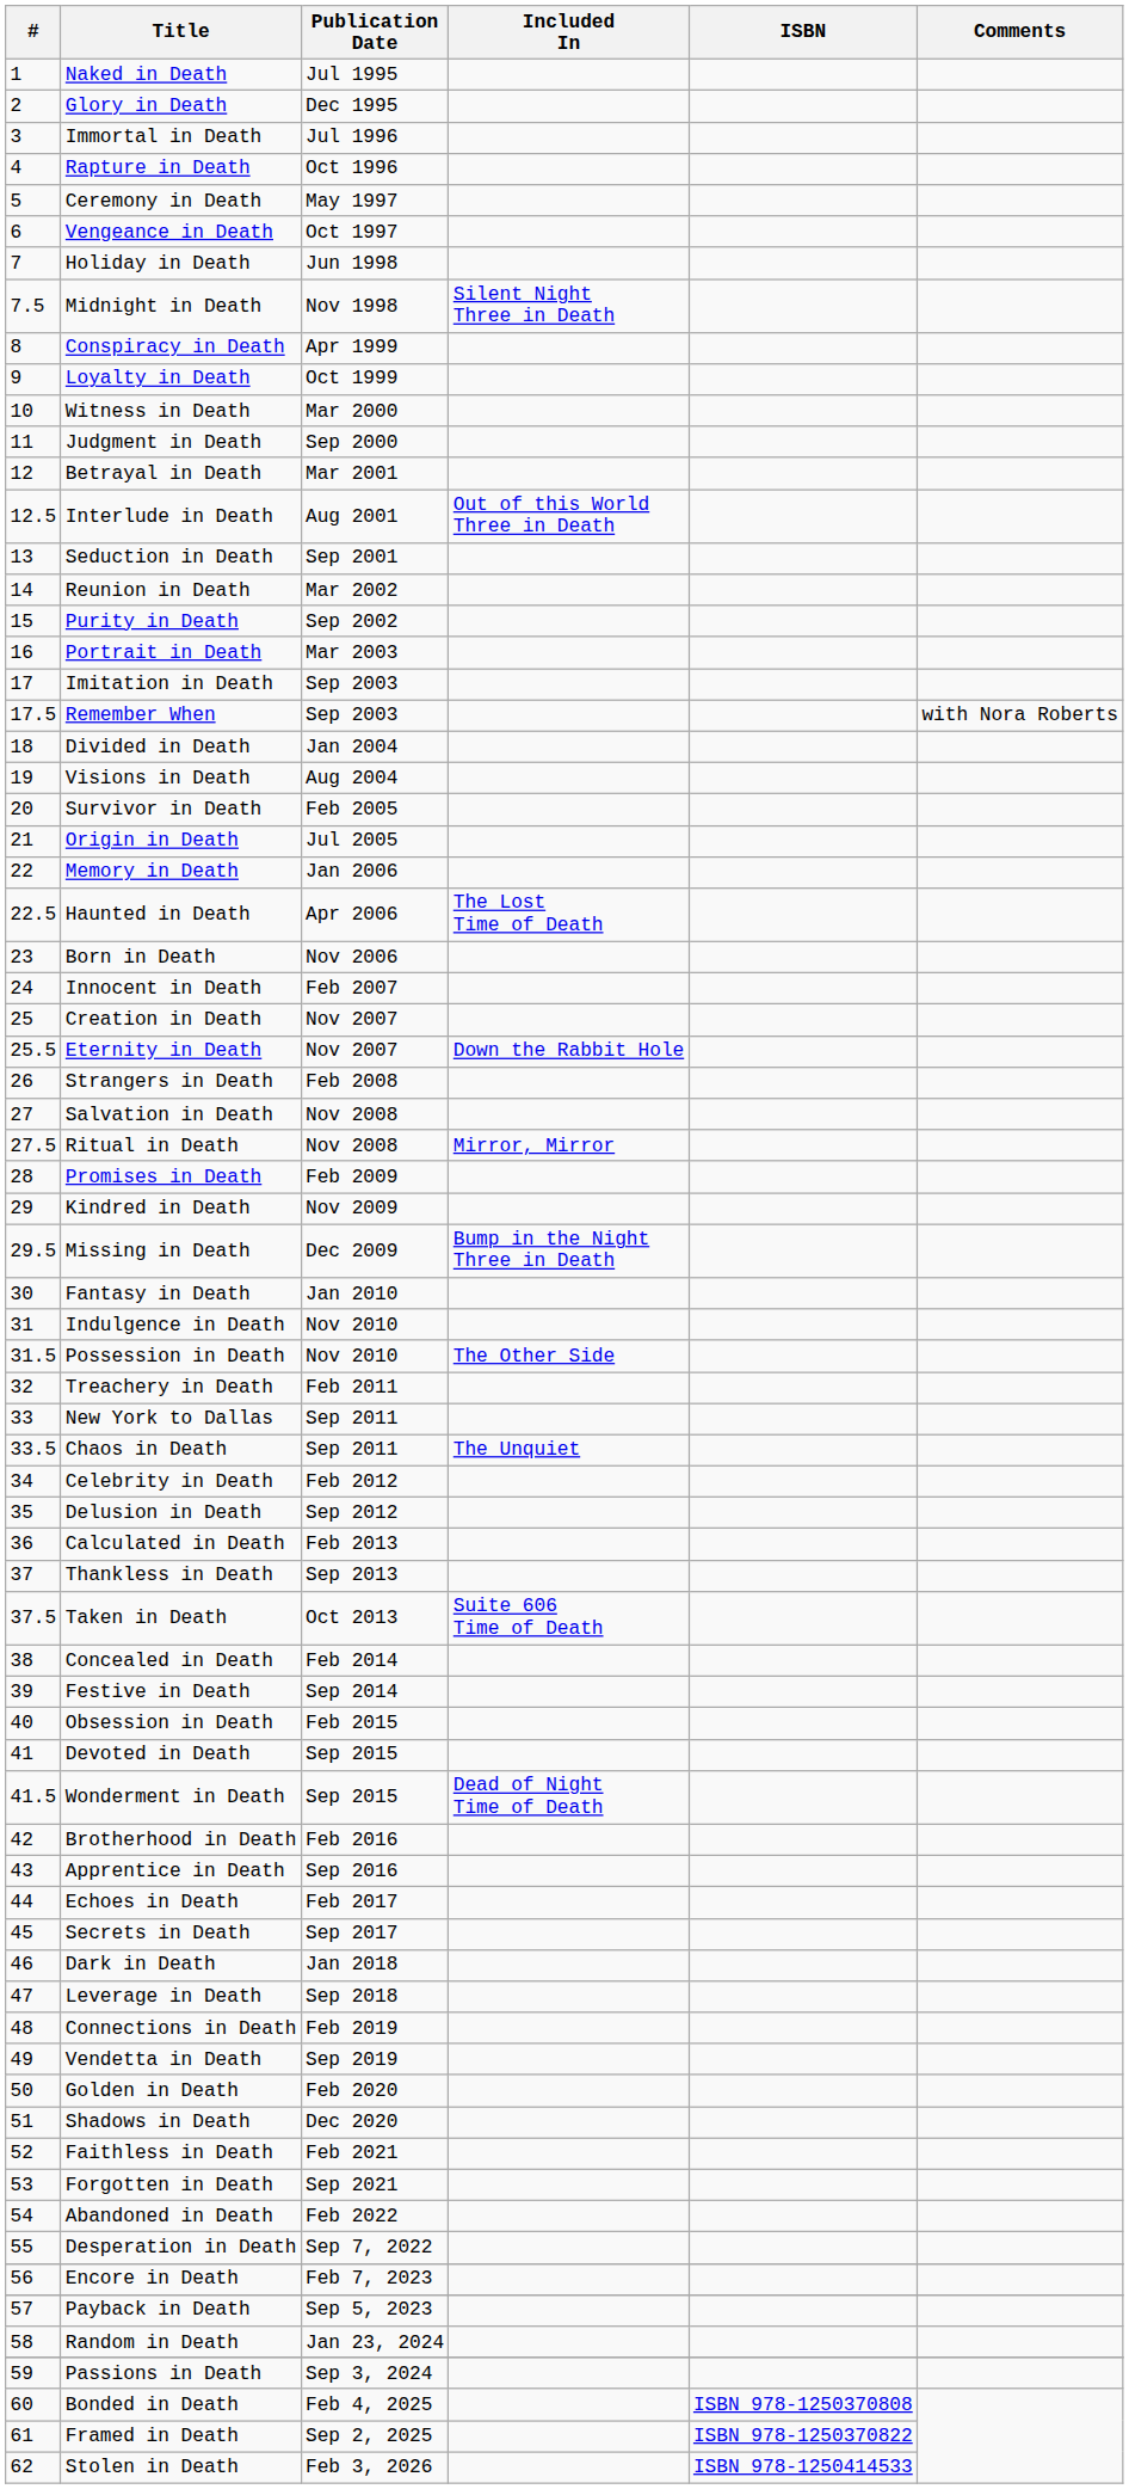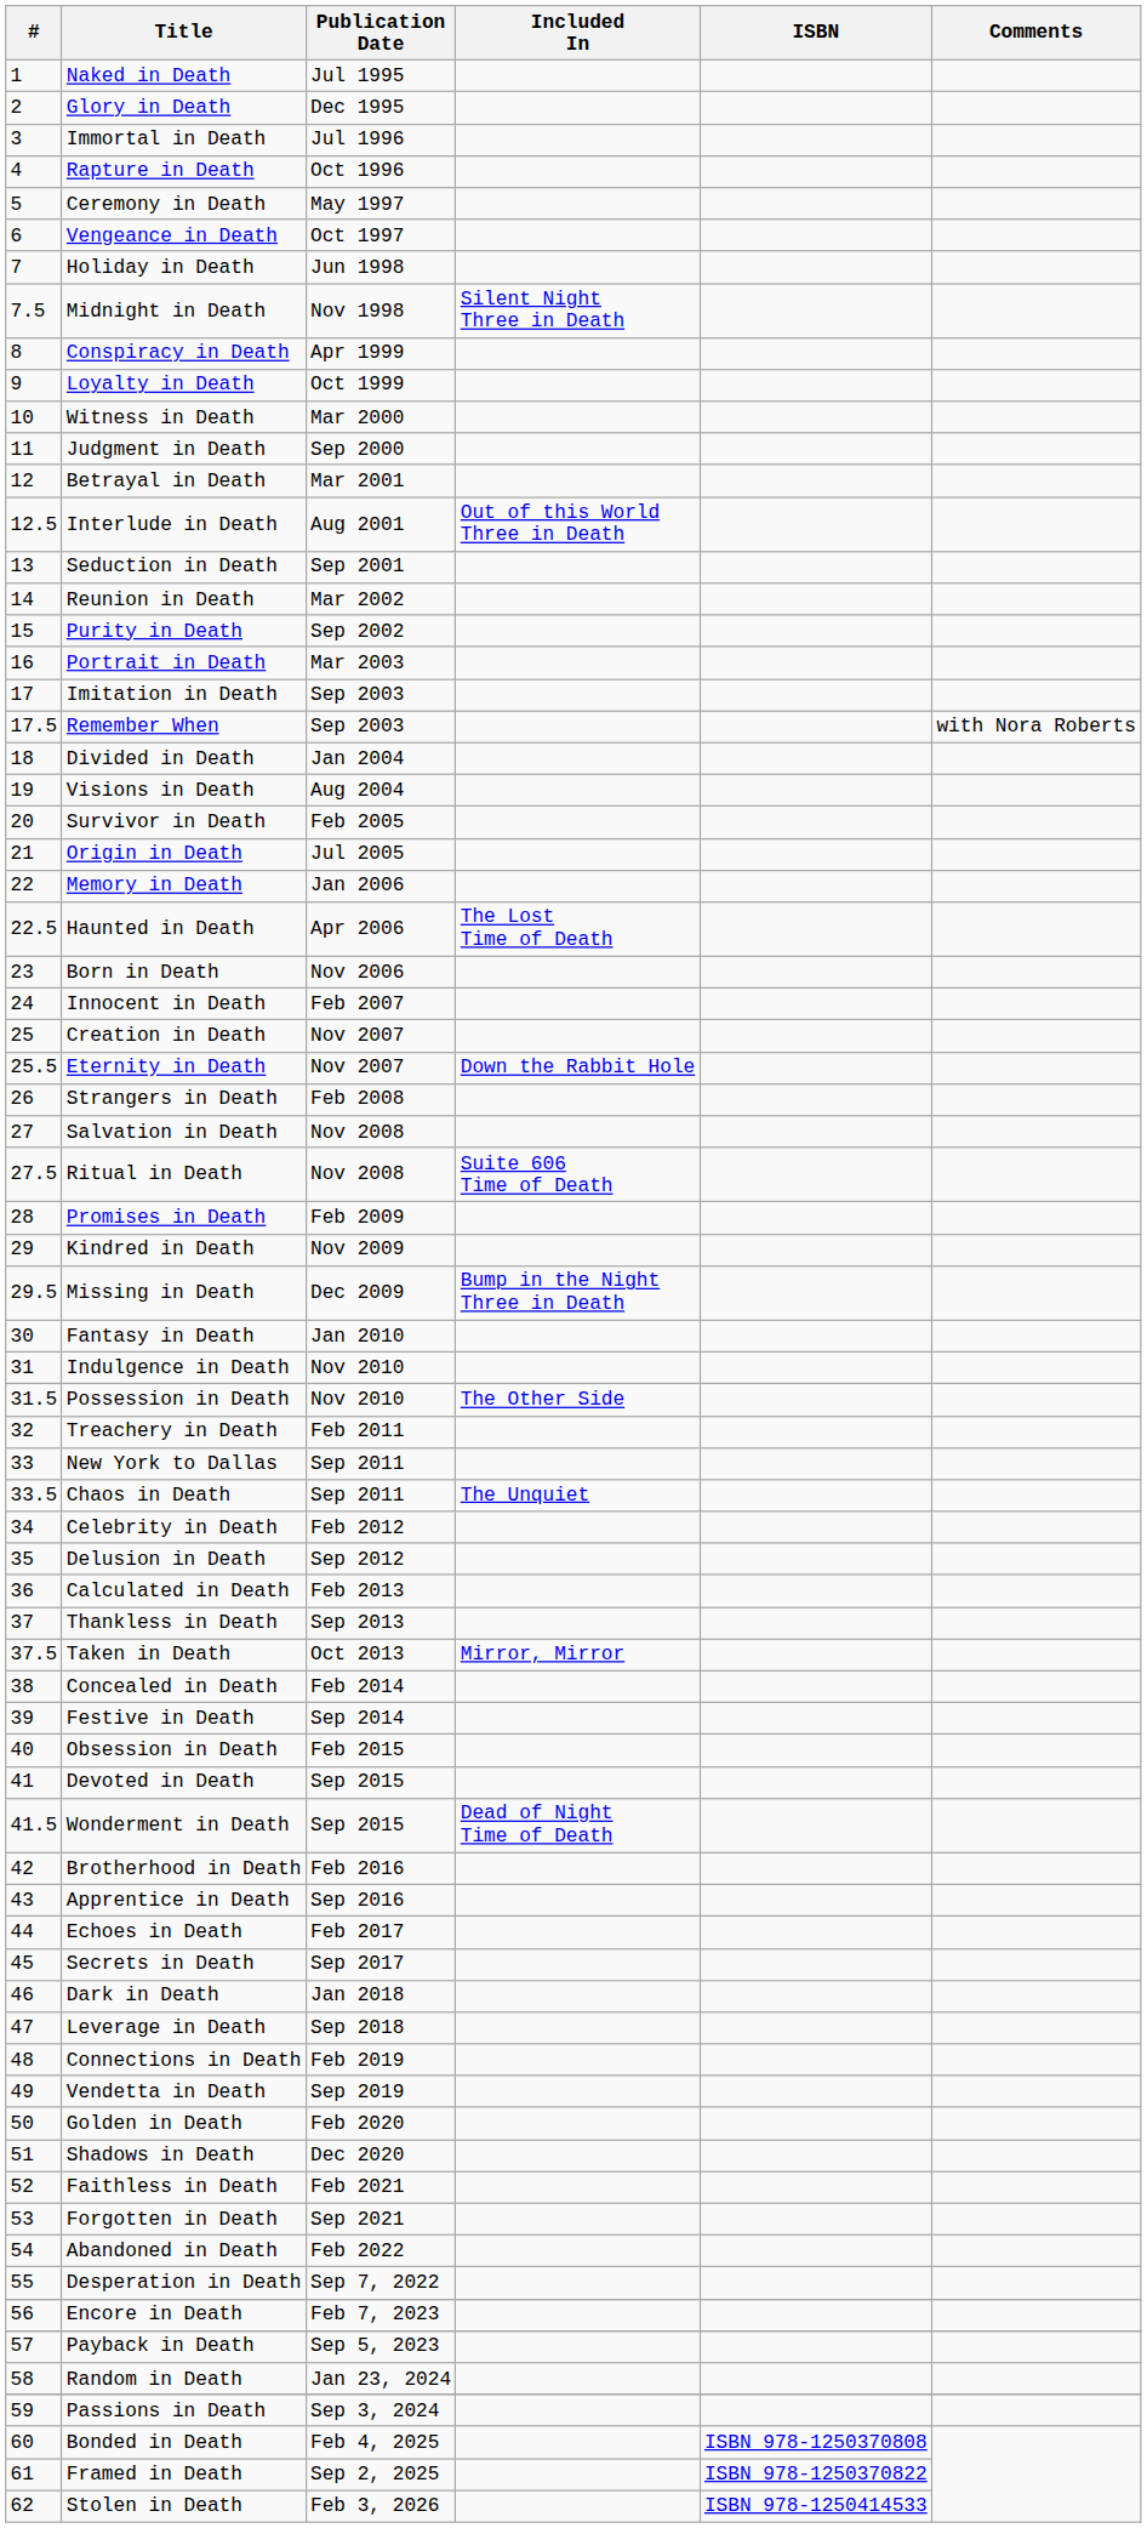 <table class="wikitable">
 <tr>
 <th>#</th>
 <th>Title</th>
 <th>Publication<br>Date</th>
 <th>Included<br>In</th>
 <th>ISBN</th>
 <th>Comments</th>
 </tr>
 <tr>
 <td>1</td>
 <td><a href='#'>Naked in Death</a></td>
 <td>Jul 1995</td>
 <td></td>
 <td></td>
 <td></td>
 </tr>
 <tr>
 <td>2</td>
 <td><a href='#'>Glory in Death</a></td>
 <td>Dec 1995</td>
 <td></td>
 <td></td>
 <td></td>
 </tr>
 <tr>
 <td>3</td>
 <td>Immortal in Death</td>
 <td>Jul 1996</td>
 <td></td>
 <td></td>
 <td></td>
 </tr>
 <tr>
 <td>4</td>
 <td><a href='#'>Rapture in Death</a></td>
 <td>Oct 1996</td>
 <td></td>
 <td></td>
 <td></td>
 </tr>
 <tr>
 <td>5</td>
 <td>Ceremony in Death</td>
 <td>May 1997</td>
 <td></td>
 <td></td>
 <td></td>
 </tr>
 <tr>
 <td>6</td>
 <td><a href='#'>Vengeance in Death</a></td>
 <td>Oct 1997</td>
 <td></td>
 <td></td>
 <td></td>
 </tr>
 <tr>
 <td>7</td>
 <td>Holiday in Death</td>
 <td>Jun 1998</td>
 <td></td>
 <td></td>
 <td></td>
 </tr>
 <tr>
 <td>7.5</td>
 <td>Midnight in Death</td>
 <td>Nov 1998</td>
 <td><a href='#'>Silent Night</a><br><a href='#'>Three in Death</a></td>
 <td></td>
 <td></td>
 </tr>
 <tr>
 <td>8</td>
 <td><a href='#'>Conspiracy in Death</a></td>
 <td>Apr 1999</td>
 <td></td>
 <td></td>
 <td></td>
 </tr>
 <tr>
 <td>9</td>
 <td><a href='#'>Loyalty in Death</a></td>
 <td>Oct 1999</td>
 <td></td>
 <td></td>
 <td></td>
 </tr>
 <tr>
 <td>10</td>
 <td>Witness in Death</td>
 <td>Mar 2000</td>
 <td></td>
 <td></td>
 <td></td>
 </tr>
 <tr>
 <td>11</td>
 <td>Judgment in Death</td>
 <td>Sep 2000</td>
 <td></td>
 <td></td>
 <td></td>
 </tr>
 <tr>
 <td>12</td>
 <td>Betrayal in Death</td>
 <td>Mar 2001</td>
 <td></td>
 <td></td>
 <td></td>
 </tr>
 <tr>
 <td>12.5</td>
 <td>Interlude in Death</td>
 <td>Aug 2001</td>
 <td><a href='#'>Out of this World</a><br><a href='#'>Three in Death</a></td>
 <td></td>
 <td></td>
 </tr>
 <tr>
 <td>13</td>
 <td>Seduction in Death</td>
 <td>Sep 2001</td>
 <td></td>
 <td></td>
 <td></td>
 </tr>
 <tr>
 <td>14</td>
 <td>Reunion in Death</td>
 <td>Mar 2002</td>
 <td></td>
 <td></td>
 <td></td>
 </tr>
 <tr>
 <td>15</td>
 <td><a href='#'>Purity in Death</a></td>
 <td>Sep 2002</td>
 <td></td>
 <td></td>
 <td></td>
 </tr>
 <tr>
 <td>16</td>
 <td><a href='#'>Portrait in Death</a></td>
 <td>Mar 2003</td>
 <td></td>
 <td></td>
 <td></td>
 </tr>
 <tr>
 <td>17</td>
 <td>Imitation in Death</td>
 <td>Sep 2003</td>
 <td></td>
 <td></td>
 <td></td>
 </tr>
 <tr>
 <td>17.5</td>
 <td><a href='#'>Remember When</a></td>
 <td>Sep 2003</td>
 <td></td>
 <td></td>
 <td>with Nora Roberts</td>
 </tr>
 <tr>
 <td>18</td>
 <td>Divided in Death</td>
 <td>Jan 2004</td>
 <td></td>
 <td></td>
 <td></td>
 </tr>
 <tr>
 <td>19</td>
 <td>Visions in Death</td>
 <td>Aug 2004</td>
 <td></td>
 <td></td>
 <td></td>
 </tr>
 <tr>
 <td>20</td>
 <td>Survivor in Death</td>
 <td>Feb 2005</td>
 <td></td>
 <td></td>
 <td></td>
 </tr>
 <tr>
 <td>21</td>
 <td><a href='#'>Origin in Death</a></td>
 <td>Jul 2005</td>
 <td></td>
 <td></td>
 <td></td>
 </tr>
 <tr>
 <td>22</td>
 <td><a href='#'>Memory in Death</a></td>
 <td>Jan 2006</td>
 <td></td>
 <td></td>
 <td></td>
 </tr>
 <tr>
 <td>22.5</td>
 <td>Haunted in Death</td>
 <td>Apr 2006</td>
 <td><a href='#'>The Lost</a><br><a href='#'>Time of Death</a></td>
 <td></td>
 <td></td>
 </tr>
 <tr>
 <td>23</td>
 <td>Born in Death</td>
 <td>Nov 2006</td>
 <td></td>
 <td></td>
 <td></td>
 </tr>
 <tr>
 <td>24</td>
 <td>Innocent in Death</td>
 <td>Feb 2007</td>
 <td></td>
 <td></td>
 <td></td>
 </tr>
 <tr>
 <td>25</td>
 <td>Creation in Death</td>
 <td>Nov 2007</td>
 <td></td>
 <td></td>
 <td></td>
 </tr>
 <tr>
 <td>25.5</td>
 <td><a href='#'>Eternity in Death</a></td>
 <td>Nov 2007</td>
 <td><a href='#'>Down the Rabbit Hole</a></td>
 <td></td>
 <td></td>
 </tr>
 <tr>
 <td>26</td>
 <td>Strangers in Death</td>
 <td>Feb 2008</td>
 <td></td>
 <td></td>
 <td></td>
 </tr>
 <tr>
 <td>27</td>
 <td>Salvation in Death</td>
 <td>Nov 2008</td>
 <td></td>
 <td></td>
 <td></td>
 </tr>
 <tr>
 <td>27.5</td>
 <td>Ritual in Death</td>
 <td>Nov 2008</td>
-<td><a href='#'>Mirror, Mirror</a></td>
+<td><a href='#'>Suite 606</a><br><a href='#'>Time of Death</a></td>
 <td></td>
 <td></td>
 </tr>
 <tr>
 <td>28</td>
 <td><a href='#'>Promises in Death</a></td>
 <td>Feb 2009</td>
 <td></td>
 <td></td>
 <td></td>
 </tr>
 <tr>
 <td>29</td>
 <td>Kindred in Death</td>
 <td>Nov 2009</td>
 <td></td>
 <td></td>
 <td></td>
 </tr>
 <tr>
 <td>29.5</td>
 <td>Missing in Death</td>
 <td>Dec 2009</td>
 <td><a href='#'>Bump in the Night</a><br><a href='#'>Three in Death</a></td>
 <td></td>
 <td></td>
 </tr>
 <tr>
 <td>30</td>
 <td>Fantasy in Death</td>
 <td>Jan 2010</td>
 <td></td>
 <td></td>
 <td></td>
 </tr>
 <tr>
 <td>31</td>
 <td>Indulgence in Death</td>
 <td>Nov 2010</td>
 <td></td>
 <td></td>
 <td></td>
 </tr>
 <tr>
 <td>31.5</td>
 <td>Possession in Death</td>
 <td>Nov 2010</td>
 <td><a href='#'>The Other Side</a></td>
 <td></td>
 <td></td>
 </tr>
 <tr>
 <td>32</td>
 <td>Treachery in Death</td>
 <td>Feb 2011</td>
 <td></td>
 <td></td>
 <td></td>
 </tr>
 <tr>
 <td>33</td>
 <td>New York to Dallas</td>
 <td>Sep 2011</td>
 <td></td>
 <td></td>
 <td></td>
 </tr>
 <tr>
 <td>33.5</td>
 <td>Chaos in Death</td>
 <td>Sep 2011</td>
 <td><a href='#'>The Unquiet</a></td>
 <td></td>
 <td></td>
 </tr>
 <tr>
 <td>34</td>
 <td>Celebrity in Death</td>
 <td>Feb 2012</td>
 <td></td>
 <td></td>
 <td></td>
 </tr>
 <tr>
 <td>35</td>
 <td>Delusion in Death</td>
 <td>Sep 2012</td>
 <td></td>
 <td></td>
 <td></td>
 </tr>
 <tr>
 <td>36</td>
 <td>Calculated in Death</td>
 <td>Feb 2013</td>
 <td></td>
 <td></td>
 <td></td>
 </tr>
 <tr>
 <td>37</td>
 <td>Thankless in Death</td>
 <td>Sep 2013</td>
 <td></td>
 <td></td>
 <td></td>
 </tr>
 <tr>
 <td>37.5</td>
 <td>Taken in Death</td>
 <td>Oct 2013</td>
-<td><a href='#'>Suite 606</a><br><a href='#'>Time of Death</a></td>
+<td><a href='#'>Mirror, Mirror</a></td>
 <td></td>
 <td></td>
 </tr>
 <tr>
 <td>38</td>
 <td>Concealed in Death</td>
 <td>Feb 2014</td>
 <td></td>
 <td></td>
 <td></td>
 </tr>
 <tr>
 <td>39</td>
 <td>Festive in Death</td>
 <td>Sep 2014</td>
 <td></td>
 <td></td>
 <td></td>
 </tr>
 <tr>
 <td>40</td>
 <td>Obsession in Death</td>
 <td>Feb 2015</td>
 <td></td>
 <td></td>
 <td></td>
 </tr>
 <tr>
 <td>41</td>
 <td>Devoted in Death</td>
 <td>Sep 2015</td>
 <td></td>
 <td></td>
 <td></td>
 </tr>
 <tr>
 <td>41.5</td>
 <td>Wonderment in Death</td>
 <td>Sep 2015</td>
 <td><a href='#'>Dead of Night</a><br><a href='#'>Time of Death</a></td>
 <td></td>
 <td></td>
 </tr>
 <tr>
 <td>42</td>
 <td>Brotherhood in Death</td>
 <td>Feb 2016</td>
 <td></td>
 <td></td>
 <td></td>
 </tr>
 <tr>
 <td>43</td>
 <td>Apprentice in Death</td>
 <td>Sep 2016</td>
 <td></td>
 <td></td>
 <td></td>
 </tr>
 <tr>
 <td>44</td>
 <td>Echoes in Death</td>
 <td>Feb 2017</td>
 <td></td>
 <td></td>
 <td></td>
 </tr>
 <tr>
 <td>45</td>
 <td>Secrets in Death</td>
 <td>Sep 2017</td>
 <td></td>
 <td></td>
 <td></td>
 </tr>
 <tr>
 <td>46</td>
 <td>Dark in Death</td>
 <td>Jan 2018</td>
 <td></td>
 <td></td>
 <td></td>
 </tr>
 <tr>
 <td>47</td>
 <td>Leverage in Death</td>
 <td>Sep 2018</td>
 <td></td>
 <td></td>
 <td></td>
 </tr>
 <tr>
 <td>48</td>
 <td>Connections in Death</td>
 <td>Feb 2019</td>
 <td></td>
 <td></td>
 <td></td>
 </tr>
 <tr>
 <td>49</td>
 <td>Vendetta in Death</td>
 <td>Sep 2019</td>
 <td></td>
 <td></td>
 <td></td>
 </tr>
 <tr>
 <td>50</td>
 <td>Golden in Death</td>
 <td>Feb 2020</td>
 <td></td>
 <td></td>
 <td></td>
 </tr>
 <tr>
 <td>51</td>
 <td>Shadows in Death</td>
 <td>Dec 2020</td>
 <td></td>
 <td></td>
 <td></td>
 </tr>
 <tr>
 <td>52</td>
 <td>Faithless in Death</td>
 <td>Feb 2021</td>
 <td></td>
 <td></td>
 </tr>
 <tr>
 <td>53</td>
 <td>Forgotten in Death</td>
 <td>Sep 2021</td>
 <td></td>
 <td></td>
 <td></td>
 </tr>
 <tr>
 <td>54</td>
 <td>Abandoned in Death</td>
 <td>Feb 2022</td>
 <td></td>
 <td></td>
 <td></td>
 </tr>
 <tr>
 <td>55</td>
 <td>Desperation in Death</td>
 <td>Sep 7, 2022</td>
 <td></td>
 <td></td>
 <td></td>
 </tr>
 <tr>
 </tr>
 <tr>
 <td>56</td>
 <td>Encore in Death</td>
 <td>Feb 7, 2023</td>
 <td></td>
 <td></td>
 <td></td>
 </tr>
 <tr>
 </tr>
 <tr>
 <td>57</td>
 <td>Payback in Death</td>
 <td>Sep 5, 2023</td>
 <td></td>
 <td></td>
 <td></td>
 </tr>
 <tr>
 <td>58</td>
 <td>Random in Death</td>
 <td>Jan 23, 2024</td>
 <td></td>
 <td></td>
 <td></td>
 </tr>
 <tr>
 </tr>
 <tr>
 <td>59</td>
 <td>Passions in Death</td>
 <td>Sep 3, 2024</td>
 <td></td>
 <td></td>
 <td></td>
 </tr>
 <tr>
 <td>60</td>
 <td>Bonded in Death</td>
 <td>Feb 4, 2025</td>
 <td></td>
 <td><a href='#'>ISBN 978-1250370808</a></td>
 </tr>
 <tr>
 <td>61</td>
 <td>Framed in Death</td>
 <td>Sep 2, 2025</td>
 <td></td>
 <td><a href='#'>ISBN 978-1250370822</a></td>
 </tr>
 <tr>
 <td>62</td>
 <td>Stolen in Death</td>
 <td>Feb 3, 2026</td>
 <td></td>
 <td><a href='#'>ISBN 978-1250414533</a></td>
 </tr>
 </table>
